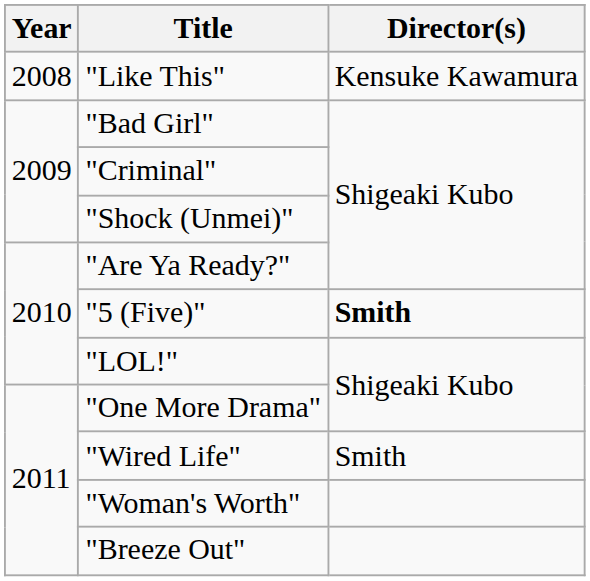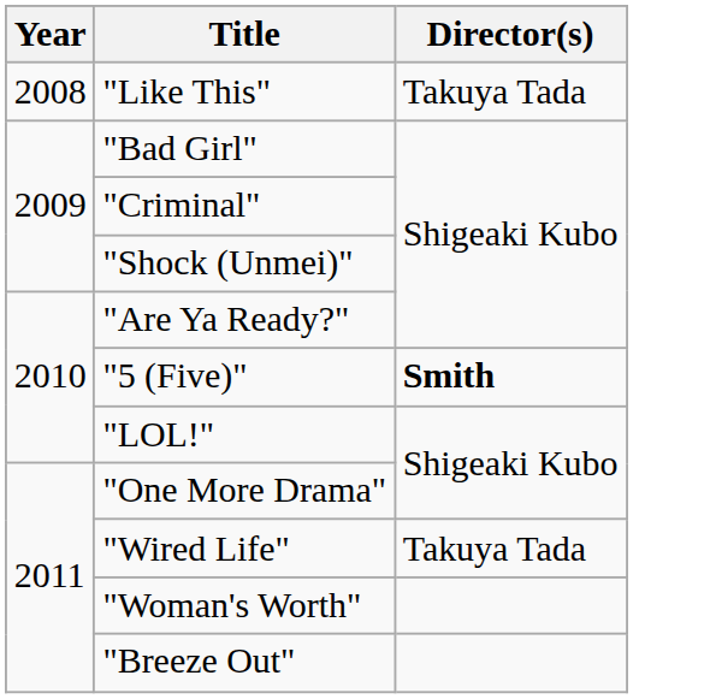 <table class="wikitable">
 <tr>
 <th align="center">Year</th>
 <th align="center">Title</th>
 <th align="center">Director(s)</th>
 </tr>
 <tr>
 <td>2008</td>
 <td>"Like This"</td>
-<td>Kensuke Kawamura</td>
+<td>Takuya Tada</td>
 </tr>
 <tr>
 <td rowspan="3">2009</td>
 <td>"Bad Girl"</td>
 <td rowspan="4">Shigeaki Kubo</td>
 </tr>
 <tr>
 <td>"Criminal"</td>
 </tr>
 <tr>
 <td>"Shock (Unmei)"</td>
 </tr>
 <tr>
 <td rowspan="3">2010</td>
 <td>"Are Ya Ready?"</td>
 </tr>
 <tr>
 <td>"5 (Five)"</td>
 <td><strong>Smith</strong></td>
 </tr>
 <tr>
 <td>"LOL!"</td>
 <td rowspan="2">Shigeaki Kubo</td>
 </tr>
 <tr>
 <td rowspan="4">2011</td>
 <td>"One More Drama"</td>
 </tr>
 <tr>
 <td>"Wired Life"</td>
-<td>Smith</td>
+<td>Takuya Tada</td>
 </tr>
 <tr>
 <td>"Woman's Worth"</td>
 <td></td>
 </tr>
 <tr>
 <td>"Breeze Out"</td>
 <td></td>
 </tr>
 </table>
